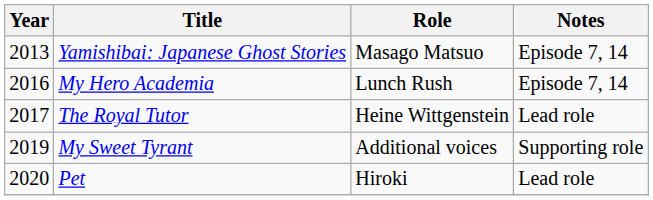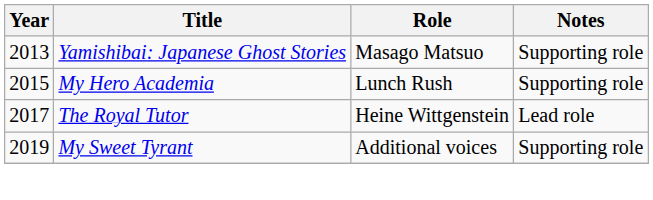 <table class="wikitable sortable">
 <tr>
 <th>Year</th>
 <th>Title</th>
 <th>Role</th>
 <th class="unsortable">Notes</th>
 </tr>
 <tr>
 <td>2013</td>
 <td><em><a href='#'>Yamishibai: Japanese Ghost Stories</a></em></td>
 <td>Masago Matsuo</td>
-<td>Episode 7, 14</td>
+<td>Supporting role</td>
 </tr>
 <tr>
-<td>2016</td>
+<td>2015</td>
 <td><em><a href='#'>My Hero Academia</a></em></td>
 <td>Lunch Rush</td>
-<td>Episode 7, 14</td>
+<td>Supporting role</td>
 </tr>
 <tr>
 <td>2017</td>
 <td><em><a href='#'>The Royal Tutor</a></em></td>
 <td>Heine Wittgenstein</td>
 <td>Lead role</td>
 </tr>
 <tr>
 <td>2019</td>
 <td><em><a href='#'>My Sweet Tyrant</a></em></td>
 <td>Additional voices</td>
 <td>Supporting role</td>
 </tr>
 <tr>
-<td>2020</td>
-<td><em><a href='#'>Pet</a></em></td>
-<td>Hiroki</td>
-<td>Lead role</td>
-</tr>
-<tr>
 </tr>
 </table>
